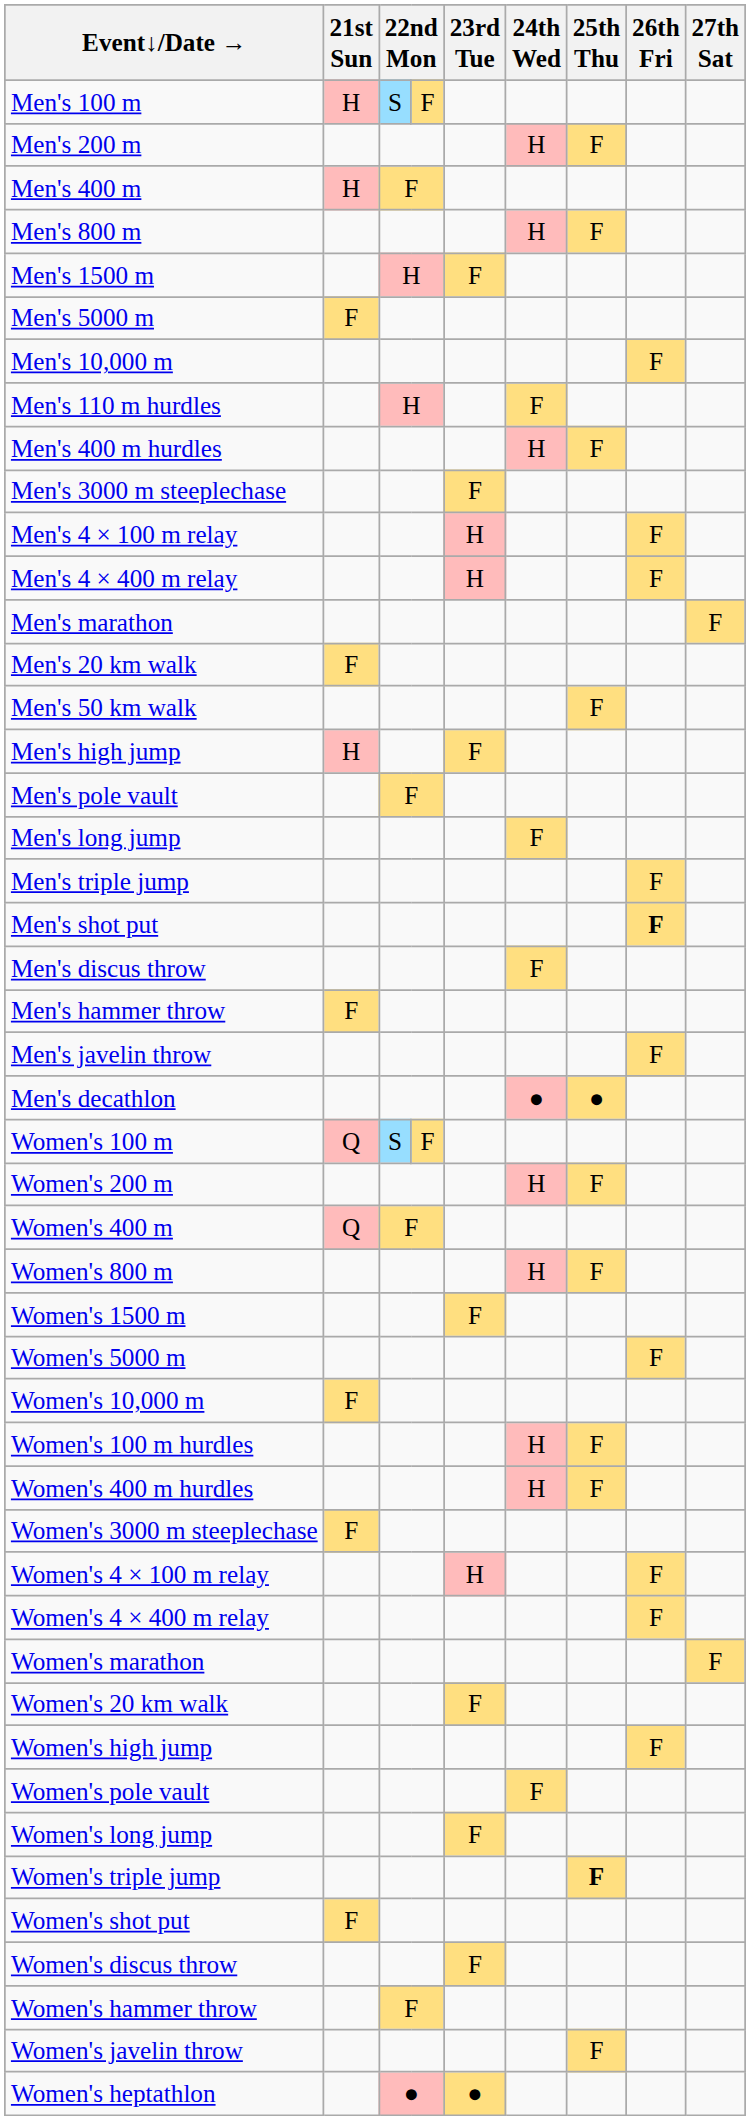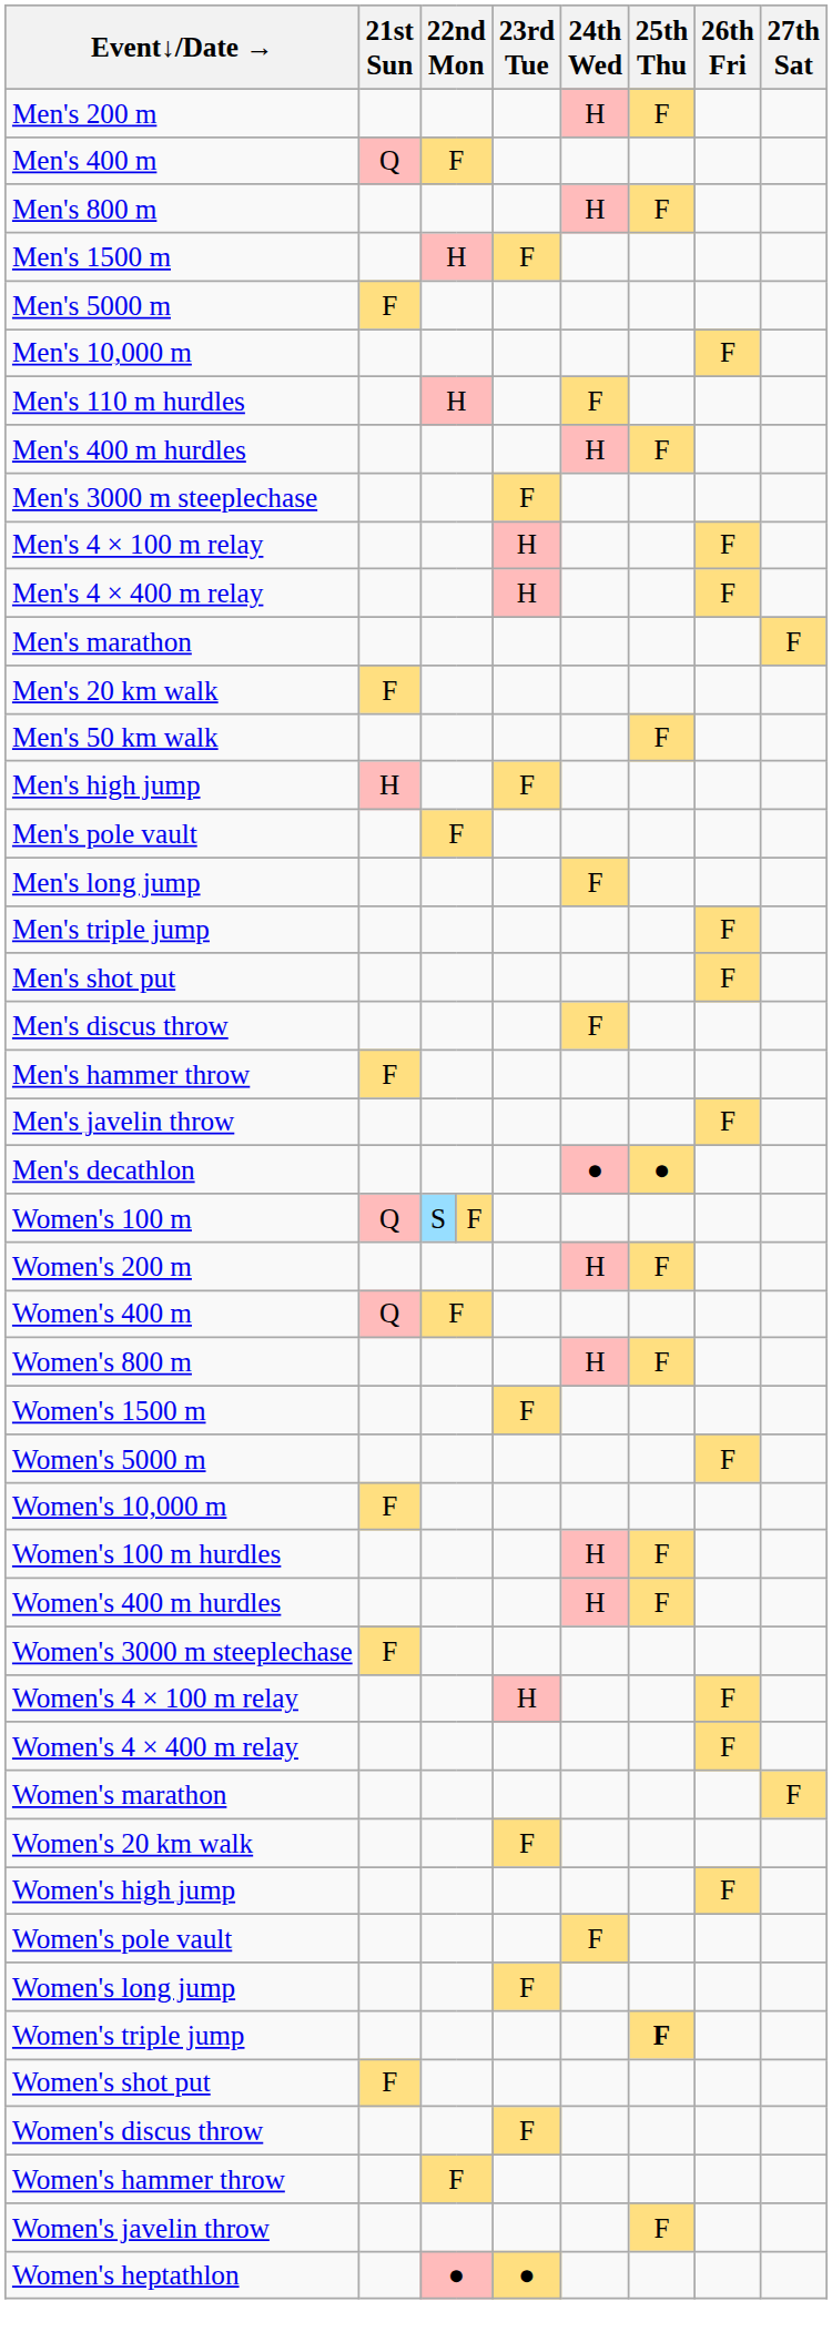 <table class="wikitable" style="margin:0.5em auto; font-size:90%; line-height:1.25em; text-align:center;">
 <tr>
 <th>Event↓/Date →</th>
 <th>21st<br>Sun</th>
 <th colspan=2>22nd<br>Mon</th>
 <th>23rd<br>Tue</th>
 <th>24th<br>Wed</th>
 <th>25th<br>Thu</th>
 <th>26th<br>Fri</th>
 <th>27th<br>Sat</th>
-</tr>
-<tr>
-<td align="left"><a href='#'>Men's 100 m</a></td>
-<td bgcolor="#FFBBBB">H</td>
-<td bgcolor="#97DEFF">S</td>
-<td bgcolor="#FFDF80">F</td>
-<td></td>
-<td></td>
-<td></td>
-<td></td>
-<td></td>
 </tr>
 <tr>
 <td align="left"><a href='#'>Men's 200 m</a></td>
 <td></td>
 <td colspan=2></td>
 <td></td>
 <td bgcolor="#FFBBBB">H</td>
 <td bgcolor="#FFDF80">F</td>
 <td></td>
 <td></td>
 </tr>
 <tr>
 <td align="left"><a href='#'>Men's 400 m</a></td>
-<td bgcolor="#FFBBBB">H</td>
+<td bgcolor="#FFBBBB">Q</td>
 <td colspan=2 bgcolor="#FFDF80">F</td>
 <td></td>
 <td></td>
 <td></td>
 <td></td>
 <td></td>
 </tr>
 <tr>
 <td align="left"><a href='#'>Men's 800 m</a></td>
 <td></td>
 <td colspan=2></td>
 <td></td>
 <td bgcolor="#FFBBBB">H</td>
 <td bgcolor="#FFDF80">F</td>
 <td></td>
 <td></td>
 </tr>
 <tr>
 <td align="left"><a href='#'>Men's 1500 m</a></td>
 <td></td>
 <td colspan=2 bgcolor="#FFBBBB">H</td>
 <td bgcolor="#FFDF80">F</td>
 <td></td>
 <td></td>
 <td></td>
 <td></td>
 </tr>
 <tr>
 <td align="left"><a href='#'>Men's 5000 m</a></td>
 <td bgcolor="#FFDF80">F</td>
 <td colspan=2></td>
 <td></td>
 <td></td>
 <td></td>
 <td></td>
 <td></td>
 </tr>
 <tr>
 <td align="left"><a href='#'>Men's 10,000 m</a></td>
 <td></td>
 <td colspan=2></td>
 <td></td>
 <td></td>
 <td></td>
 <td bgcolor="#FFDF80">F</td>
 <td></td>
 </tr>
 <tr>
 <td align="left"><a href='#'>Men's 110 m hurdles</a></td>
 <td></td>
 <td colspan=2 bgcolor="#FFBBBB">H</td>
 <td></td>
 <td bgcolor="#FFDF80">F</td>
 <td></td>
 <td></td>
 <td></td>
 </tr>
 <tr>
 <td align="left"><a href='#'>Men's 400 m hurdles</a></td>
 <td></td>
 <td colspan=2></td>
 <td></td>
 <td bgcolor="#FFBBBB">H</td>
 <td bgcolor="#FFDF80">F</td>
 <td></td>
 <td></td>
 </tr>
 <tr>
 <td align="left"><a href='#'>Men's 3000 m steeplechase</a></td>
 <td></td>
 <td colspan=2></td>
 <td bgcolor="#FFDF80">F</td>
 <td></td>
 <td></td>
 <td></td>
 <td></td>
 </tr>
 <tr>
 <td align="left"><a href='#'>Men's 4 × 100 m relay</a></td>
 <td></td>
 <td colspan=2></td>
 <td bgcolor="#FFBBBB">H</td>
 <td></td>
 <td></td>
 <td bgcolor="#FFDF80">F</td>
 <td></td>
 </tr>
 <tr>
 <td align="left"><a href='#'>Men's 4 × 400 m relay</a></td>
 <td></td>
 <td colspan=2></td>
 <td bgcolor="#FFBBBB">H</td>
 <td></td>
 <td></td>
 <td bgcolor="#FFDF80">F</td>
 <td></td>
 </tr>
 <tr>
 <td align="left"><a href='#'>Men's marathon</a></td>
 <td></td>
 <td colspan=2></td>
 <td></td>
 <td></td>
 <td></td>
 <td></td>
 <td bgcolor="#FFDF80">F</td>
 </tr>
 <tr>
 <td align="left"><a href='#'>Men's 20 km walk</a></td>
 <td bgcolor="#FFDF80">F</td>
 <td colspan=2></td>
 <td></td>
 <td></td>
 <td></td>
 <td></td>
 <td></td>
 </tr>
 <tr>
 <td align="left"><a href='#'>Men's 50 km walk</a></td>
 <td></td>
 <td colspan=2></td>
 <td></td>
 <td></td>
 <td bgcolor="#FFDF80">F</td>
 <td></td>
 <td></td>
 </tr>
 <tr>
 <td align="left"><a href='#'>Men's high jump</a></td>
 <td bgcolor="#FFBBBB">H</td>
 <td colspan=2></td>
 <td bgcolor="#FFDF80">F</td>
 <td></td>
 <td></td>
 <td></td>
 <td></td>
 </tr>
 <tr>
 <td align="left"><a href='#'>Men's pole vault</a></td>
 <td></td>
 <td colspan=2 bgcolor="#FFDF80">F</td>
 <td></td>
 <td></td>
 <td></td>
 <td></td>
 <td></td>
 </tr>
 <tr>
 <td align="left"><a href='#'>Men's long jump</a></td>
 <td></td>
 <td colspan=2></td>
 <td></td>
 <td bgcolor="#FFDF80">F</td>
 <td></td>
 <td></td>
 <td></td>
 </tr>
 <tr>
 <td align="left"><a href='#'>Men's triple jump</a></td>
 <td></td>
 <td colspan=2></td>
 <td></td>
 <td></td>
 <td></td>
 <td bgcolor="#FFDF80">F</td>
 <td></td>
 </tr>
 <tr>
 <td align="left"><a href='#'>Men's shot put</a></td>
 <td></td>
 <td colspan=2></td>
 <td></td>
 <td></td>
 <td></td>
-<td bgcolor="#FFDF80"><strong>F</strong></td>
+<td bgcolor="#FFDF80">F</td>
 <td></td>
 </tr>
 <tr>
 <td align="left"><a href='#'>Men's discus throw</a></td>
 <td></td>
 <td colspan=2></td>
 <td></td>
 <td bgcolor="#FFDF80">F</td>
 <td></td>
 <td></td>
 <td></td>
 </tr>
 <tr>
 <td align="left"><a href='#'>Men's hammer throw</a></td>
 <td bgcolor="#FFDF80">F</td>
 <td colspan=2></td>
 <td></td>
 <td></td>
 <td></td>
 <td></td>
 <td></td>
 </tr>
 <tr>
 <td align="left"><a href='#'>Men's javelin throw</a></td>
 <td></td>
 <td colspan=2></td>
 <td></td>
 <td></td>
 <td></td>
 <td bgcolor="#FFDF80">F</td>
 <td></td>
 </tr>
 <tr>
 <td align="left"><a href='#'>Men's decathlon</a></td>
 <td></td>
 <td colspan=2></td>
 <td></td>
 <td bgcolor="#FFBBBB">●</td>
 <td bgcolor="#FFDF80">●</td>
 <td></td>
 <td></td>
 </tr>
 <tr>
 <td align="left"><a href='#'>Women's 100 m</a></td>
 <td bgcolor="#FFBBBB">Q</td>
 <td bgcolor="#97DEFF">S</td>
 <td bgcolor="#FFDF80">F</td>
 <td></td>
 <td></td>
 <td></td>
 <td></td>
 <td></td>
 </tr>
 <tr>
 <td align="left"><a href='#'>Women's 200 m</a></td>
 <td></td>
 <td colspan=2></td>
 <td></td>
 <td bgcolor="#FFBBBB">H</td>
 <td bgcolor="#FFDF80">F</td>
 <td></td>
 <td></td>
 </tr>
 <tr>
 <td align="left"><a href='#'>Women's 400 m</a></td>
 <td bgcolor="#FFBBBB">Q</td>
 <td colspan=2 bgcolor="#FFDF80">F</td>
 <td></td>
 <td></td>
 <td></td>
 <td></td>
 <td></td>
 </tr>
 <tr>
 <td align="left"><a href='#'>Women's 800 m</a></td>
 <td></td>
 <td colspan=2></td>
 <td></td>
 <td bgcolor="#FFBBBB">H</td>
 <td bgcolor="#FFDF80">F</td>
 <td></td>
 <td></td>
 </tr>
 <tr>
 <td align="left"><a href='#'>Women's 1500 m</a></td>
 <td></td>
 <td colspan=2></td>
 <td bgcolor="#FFDF80">F</td>
 <td></td>
 <td></td>
 <td></td>
 <td></td>
 </tr>
 <tr>
 <td align="left"><a href='#'>Women's 5000 m</a></td>
 <td></td>
 <td colspan=2></td>
 <td></td>
 <td></td>
 <td></td>
 <td bgcolor="#FFDF80">F</td>
 <td></td>
 </tr>
 <tr>
 <td align="left"><a href='#'>Women's 10,000 m</a></td>
 <td bgcolor="#FFDF80">F</td>
 <td colspan=2></td>
 <td></td>
 <td></td>
 <td></td>
 <td></td>
 <td></td>
 </tr>
 <tr>
 <td align="left"><a href='#'>Women's 100 m hurdles</a></td>
 <td></td>
 <td colspan=2></td>
 <td></td>
 <td bgcolor="#FFBBBB">H</td>
 <td bgcolor="#FFDF80">F</td>
 <td></td>
 <td></td>
 </tr>
 <tr>
 <td align="left"><a href='#'>Women's 400 m hurdles</a></td>
 <td></td>
 <td colspan=2></td>
 <td></td>
 <td bgcolor="#FFBBBB">H</td>
 <td bgcolor="#FFDF80">F</td>
 <td></td>
 <td></td>
 </tr>
 <tr>
 <td align="left"><a href='#'>Women's 3000 m steeplechase</a></td>
 <td bgcolor="#FFDF80">F</td>
 <td colspan=2></td>
 <td></td>
 <td></td>
 <td></td>
 <td></td>
 <td></td>
 </tr>
 <tr>
 <td align="left"><a href='#'>Women's 4 × 100 m relay</a></td>
 <td></td>
 <td colspan=2></td>
 <td bgcolor="#FFBBBB">H</td>
 <td></td>
 <td></td>
 <td bgcolor="#FFDF80">F</td>
 <td></td>
 </tr>
 <tr>
 <td align="left"><a href='#'>Women's 4 × 400 m relay</a></td>
 <td></td>
 <td colspan=2></td>
 <td></td>
 <td></td>
 <td></td>
 <td bgcolor="#FFDF80">F</td>
 <td></td>
 </tr>
 <tr>
 <td align="left"><a href='#'>Women's marathon</a></td>
 <td></td>
 <td colspan=2></td>
 <td></td>
 <td></td>
 <td></td>
 <td></td>
 <td bgcolor="#FFDF80">F</td>
 </tr>
 <tr>
 <td align="left"><a href='#'>Women's 20 km walk</a></td>
 <td></td>
 <td colspan=2></td>
 <td bgcolor="#FFDF80">F</td>
 <td></td>
 <td></td>
 <td></td>
 <td></td>
 </tr>
 <tr>
 <td align="left"><a href='#'>Women's high jump</a></td>
 <td></td>
 <td colspan=2></td>
 <td></td>
 <td></td>
 <td></td>
 <td bgcolor="#FFDF80">F</td>
 <td></td>
 </tr>
 <tr>
 <td align="left"><a href='#'>Women's pole vault</a></td>
 <td></td>
 <td colspan=2></td>
 <td></td>
 <td bgcolor="#FFDF80">F</td>
 <td></td>
 <td></td>
 <td></td>
 </tr>
 <tr>
 <td align="left"><a href='#'>Women's long jump</a></td>
 <td></td>
 <td colspan=2></td>
 <td bgcolor="#FFDF80">F</td>
 <td></td>
 <td></td>
 <td></td>
 <td></td>
 </tr>
 <tr>
 <td align="left"><a href='#'>Women's triple jump</a></td>
 <td></td>
 <td colspan=2></td>
 <td></td>
 <td></td>
 <td bgcolor="#FFDF80"><strong>F</strong></td>
 <td></td>
 <td></td>
 </tr>
 <tr>
 <td align="left"><a href='#'>Women's shot put</a></td>
 <td bgcolor="#FFDF80">F</td>
 <td colspan=2></td>
 <td></td>
 <td></td>
 <td></td>
 <td></td>
 <td></td>
 </tr>
 <tr>
 <td align="left"><a href='#'>Women's discus throw</a></td>
 <td></td>
 <td colspan=2></td>
 <td bgcolor="#FFDF80">F</td>
 <td></td>
 <td></td>
 <td></td>
 <td></td>
 </tr>
 <tr>
 <td align="left"><a href='#'>Women's hammer throw</a></td>
 <td></td>
 <td colspan=2 bgcolor="#FFDF80">F</td>
 <td></td>
 <td></td>
 <td></td>
 <td></td>
 <td></td>
 </tr>
 <tr>
 <td align="left"><a href='#'>Women's javelin throw</a></td>
 <td></td>
 <td colspan=2></td>
 <td></td>
 <td></td>
 <td bgcolor="#FFDF80">F</td>
 <td></td>
 <td></td>
 </tr>
 <tr>
 <td align="left"><a href='#'>Women's heptathlon</a></td>
 <td></td>
 <td colspan=2 bgcolor="#FFBBBB">●</td>
 <td bgcolor="#FFDF80">●</td>
 <td></td>
 <td></td>
 <td></td>
 <td></td>
 </tr>
 </table>
